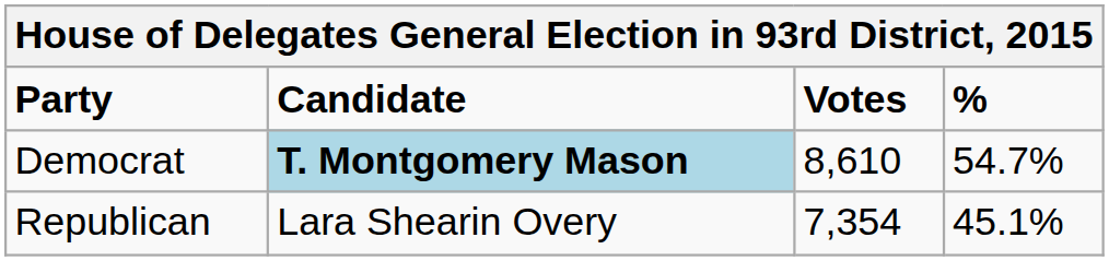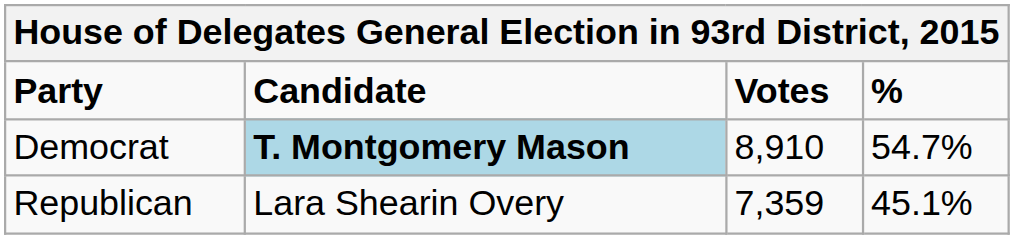 <table class="wikitable">
 <tr>
 <th colspan="4">House of Delegates General Election in 93rd District, 2015 </th>
 </tr>
 <tr>
 <td><strong>Party</strong></td>
 <td><strong>Candidate</strong></td>
 <td><strong>Votes</strong></td>
 <td><strong>%</strong></td>
 </tr>
 <tr>
 <td>Democrat</td>
 <td style="background: lightblue;"><strong>T. Montgomery Mason</strong></td>
-<td>8,610</td>
+<td>8,910</td>
 <td>54.7%</td>
 </tr>
 <tr>
 <td>Republican</td>
 <td>Lara Shearin Overy</td>
-<td>7,354</td>
+<td>7,359</td>
 <td>45.1%</td>
 </tr>
 </table>
